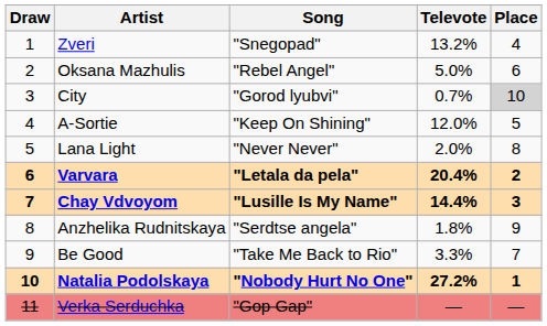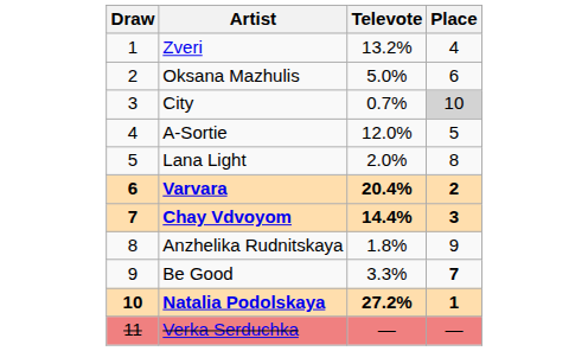 <table class="sortable wikitable" style="margin: 1em auto 1em auto; text-align:center">
 <tr>
 <th>Draw</th>
 <th>Artist</th>
-<th>Song</th>
 <th>Televote</th>
 <th>Place</th>
 </tr>
 <tr>
 <td>1</td>
 <td align="left"><a href='#'>Zveri</a></td>
-<td align="left">"Snegopad"</td>
 <td>13.2%</td>
 <td>4</td>
 </tr>
 <tr>
 <td>2</td>
 <td align="left">Oksana Mazhulis</td>
-<td align="left">"Rebel Angel"</td>
 <td>5.0%</td>
 <td>6</td>
 </tr>
 <tr>
 <td>3</td>
 <td align="left">City</td>
-<td align="left">"Gorod lyubvi"</td>
 <td>0.7%</td>
 <td style="background: lightgrey;">10</td>
 </tr>
 <tr>
 <td>4</td>
 <td align="left">A-Sortie</td>
-<td align="left">"Keep On Shining"</td>
 <td>12.0%</td>
 <td>5</td>
 </tr>
 <tr>
 <td>5</td>
 <td align="left">Lana Light</td>
-<td align="left">"Never Never"</td>
 <td>2.0%</td>
 <td>8</td>
 </tr>
 <tr style="font-weight:bold; background:navajowhite;">
 <td>6</td>
 <td align="left"><a href='#'>Varvara</a></td>
-<td align="left">"Letala da pela"</td>
 <td>20.4%</td>
 <td>2</td>
 </tr>
 <tr style="font-weight:bold; background:navajowhite;">
 <td>7</td>
 <td align="left"><a href='#'>Chay Vdvoyom</a></td>
-<td align="left">"Lusille Is My Name"</td>
 <td>14.4%</td>
 <td>3</td>
 </tr>
 <tr>
 <td>8</td>
 <td align="left">Anzhelika Rudnitskaya</td>
-<td align="left">"Serdtse angela"</td>
 <td>1.8%</td>
 <td>9</td>
 </tr>
 <tr>
 <td>9</td>
 <td align="left">Be Good</td>
-<td align="left">"Take Me Back to Rio"</td>
 <td>3.3%</td>
-<td>7</td>
+<td><strong>7</strong></td>
 </tr>
 <tr style="font-weight:bold; background:navajowhite;">
 <td>10</td>
 <td align="left"><a href='#'>Natalia Podolskaya</a></td>
-<td align="left">"<a href='#'>Nobody Hurt No One</a>"</td>
 <td>27.2%</td>
 <td>1</td>
 </tr>
 <tr style="background:#F08080;">
 <td><s>11</s></td>
 <td align="left"><s><a href='#'>Verka Serduchka</a></s></td>
-<td align="left"><s>"Gop Gap"</s></td>
 <td data-sort-value="0.0%">—</td>
 <td data-sort-value="11">—</td>
 </tr>
 </table>
